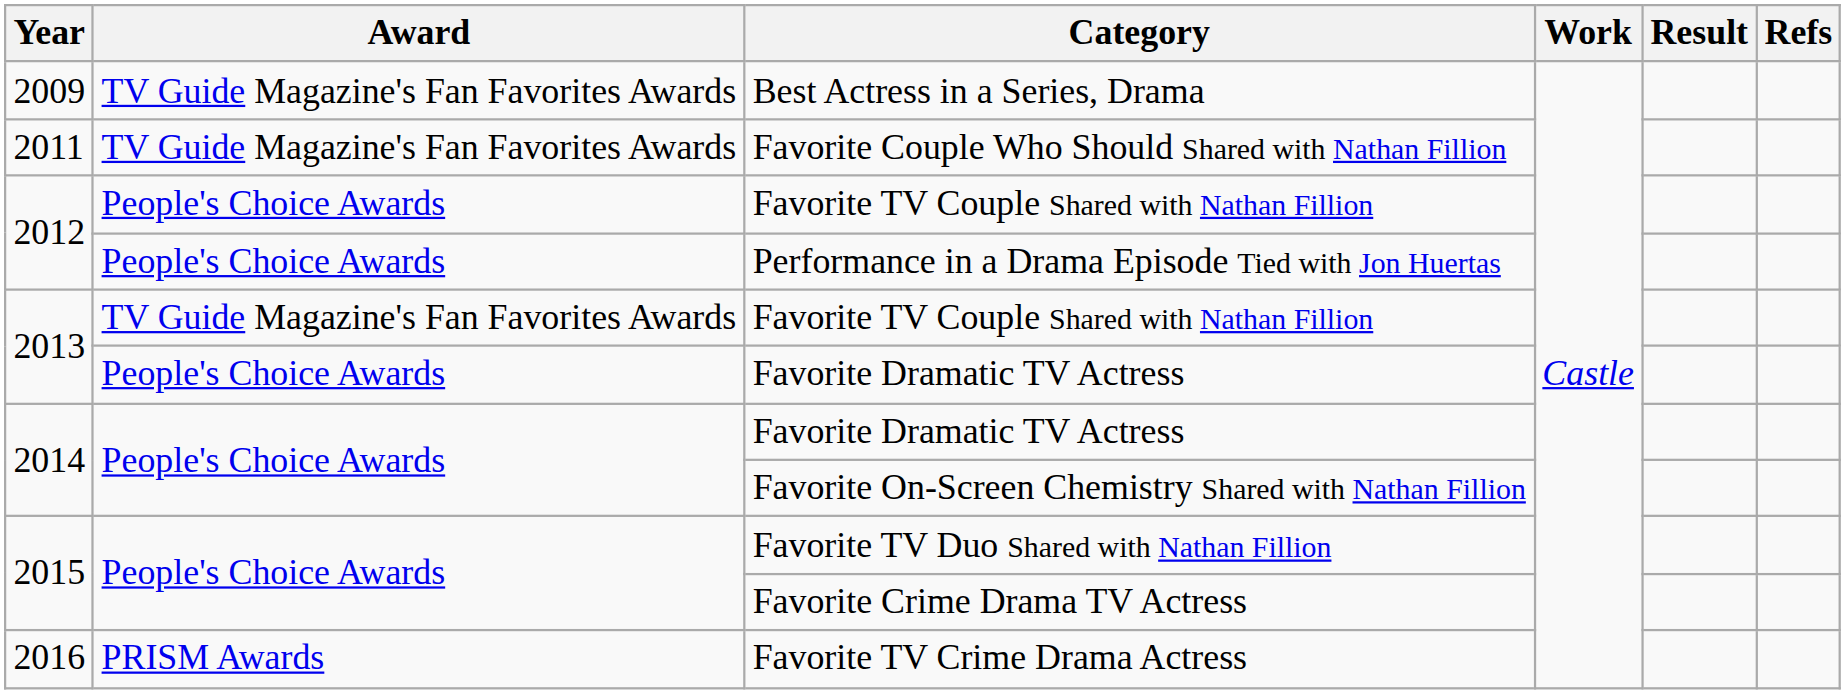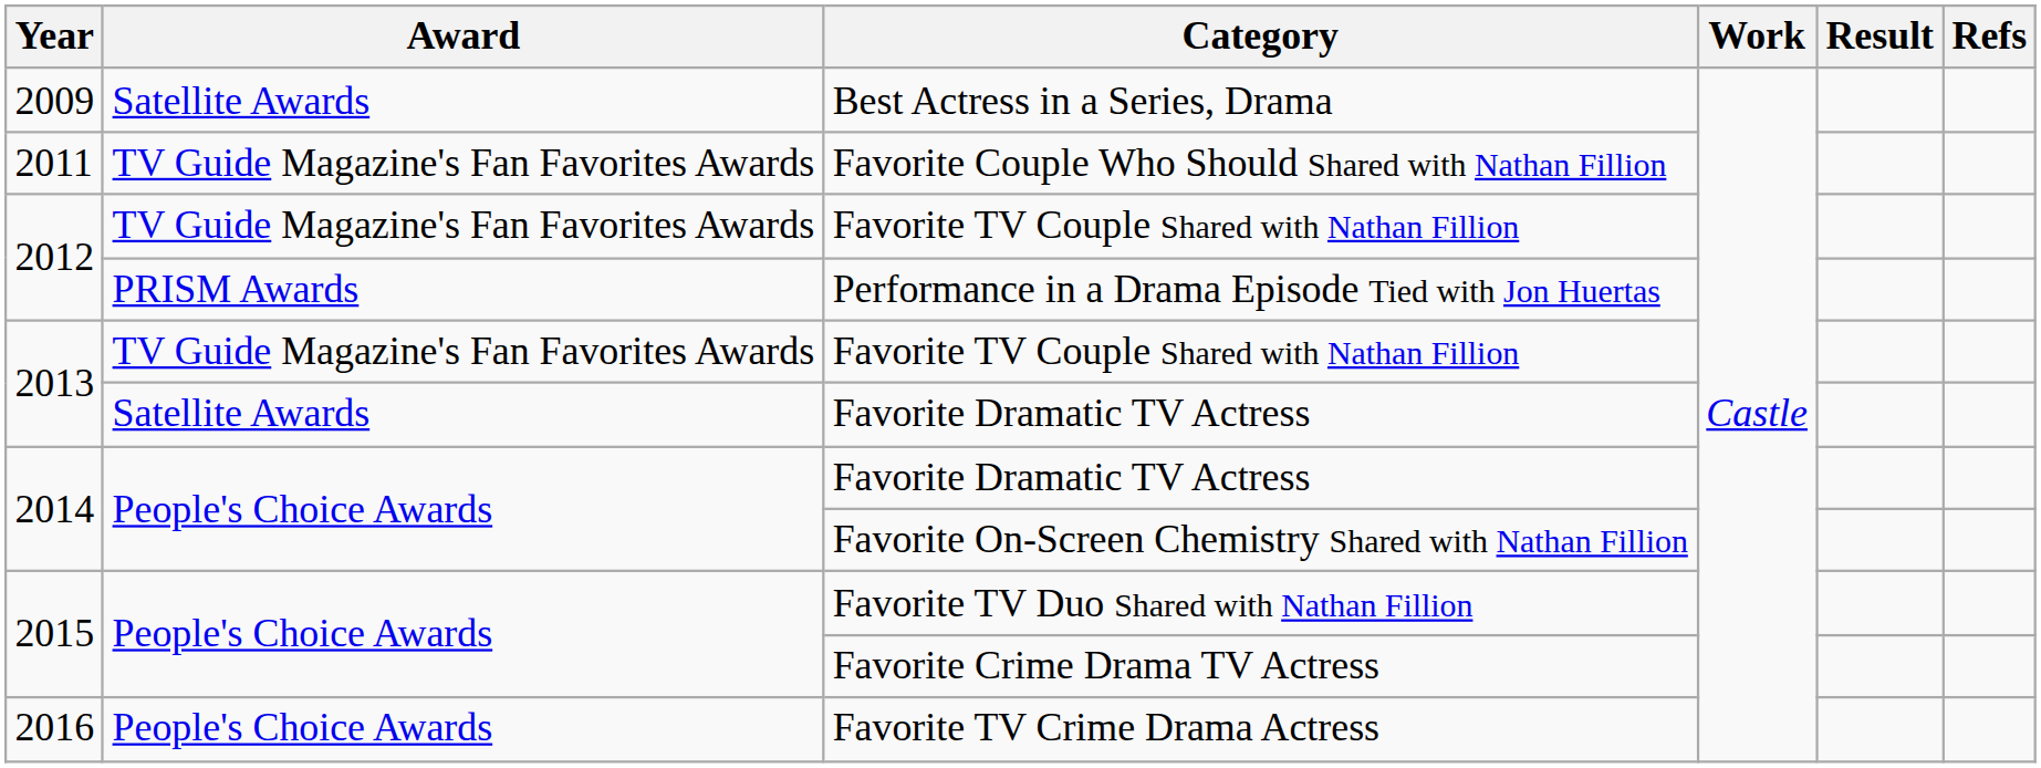 <table class="wikitable">
 <tr>
 <th>Year</th>
 <th>Award</th>
 <th>Category</th>
 <th>Work</th>
 <th>Result</th>
 <th>Refs</th>
 </tr>
 <tr>
 <td>2009</td>
-<td><a href='#'>TV Guide</a> Magazine's Fan Favorites Awards</td>
+<td><a href='#'>Satellite Awards</a></td>
 <td>Best Actress in a Series, Drama</td>
 <td rowspan=11><em><a href='#'>Castle</a></em></td>
 <td></td>
 <td></td>
 </tr>
 <tr>
 <td>2011</td>
 <td><a href='#'>TV Guide</a> Magazine's Fan Favorites Awards</td>
 <td>Favorite Couple Who Should <small> Shared with <a href='#'>Nathan Fillion</a> </small></td>
 <td></td>
 <td></td>
 </tr>
 <tr>
 <td rowspan=2>2012</td>
-<td><a href='#'>People's Choice Awards</a></td>
+<td><a href='#'>TV Guide</a> Magazine's Fan Favorites Awards</td>
 <td>Favorite TV Couple <small> Shared with <a href='#'>Nathan Fillion</a> </small></td>
 <td></td>
 <td></td>
 </tr>
 <tr>
-<td><a href='#'>People's Choice Awards</a></td>
+<td><a href='#'>PRISM Awards</a></td>
 <td>Performance in a Drama Episode <small>Tied with <a href='#'>Jon Huertas</a></small></td>
 <td></td>
 <td></td>
 </tr>
 <tr>
 <td rowspan=2>2013</td>
 <td><a href='#'>TV Guide</a> Magazine's Fan Favorites Awards</td>
 <td>Favorite TV Couple <small> Shared with <a href='#'>Nathan Fillion</a> </small></td>
 <td></td>
 <td></td>
 </tr>
 <tr>
-<td><a href='#'>People's Choice Awards</a></td>
+<td><a href='#'>Satellite Awards</a></td>
 <td>Favorite Dramatic TV Actress</td>
 <td></td>
 <td></td>
 </tr>
 <tr>
 <td rowspan=2>2014</td>
 <td rowspan=2><a href='#'>People's Choice Awards</a></td>
 <td>Favorite Dramatic TV Actress</td>
 <td></td>
 <td></td>
 </tr>
 <tr>
 <td>Favorite On-Screen Chemistry <small> Shared with <a href='#'>Nathan Fillion</a> </small></td>
 <td></td>
 <td></td>
 </tr>
 <tr>
 <td rowspan=2>2015</td>
 <td rowspan=2><a href='#'>People's Choice Awards</a></td>
 <td>Favorite TV Duo <small> Shared with <a href='#'>Nathan Fillion</a> </small></td>
 <td></td>
 <td style="text-align:center;"></td>
 </tr>
 <tr>
 <td>Favorite Crime Drama TV Actress</td>
 <td></td>
 <td style="text-align:center;"></td>
 </tr>
 <tr>
 <td>2016</td>
-<td><a href='#'>PRISM Awards</a></td>
+<td><a href='#'>People's Choice Awards</a></td>
 <td>Favorite TV Crime Drama Actress</td>
 <td></td>
 <td></td>
 </tr>
 </table>
